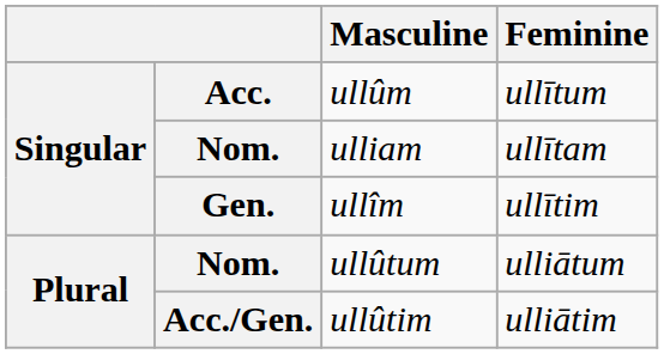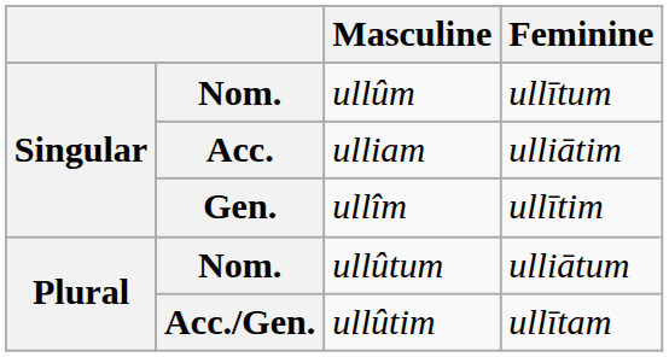 <table class="wikitable">
 <tr>
 <th colspan="2"></th>
 <th>Masculine</th>
 <th>Feminine</th>
 </tr>
 <tr>
 <th rowspan="3">Singular</th>
-<th>Acc.</th>
+<th>Nom.</th>
 <td><em>ullûm</em></td>
 <td><em>ullītum</em></td>
 </tr>
 <tr>
-<th>Nom.</th>
+<th>Acc.</th>
 <td><em>ulliam</em></td>
-<td><em>ullītam</em></td>
+<td><em>ulliātim</em></td>
 </tr>
 <tr>
 <th>Gen.</th>
 <td><em>ullîm</em></td>
 <td><em>ullītim</em></td>
 </tr>
 <tr>
 <th rowspan="2">Plural</th>
 <th>Nom.</th>
 <td><em>ullûtum</em></td>
 <td><em>ulliātum</em></td>
 </tr>
 <tr>
 <th>Acc./Gen.</th>
 <td><em>ullûtim</em></td>
-<td><em>ulliātim</em></td>
+<td><em>ullītam</em></td>
 </tr>
 </table>
